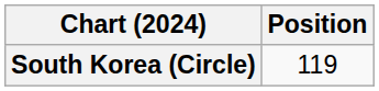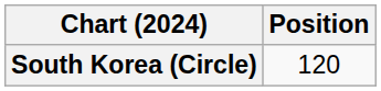 <table class="wikitable plainrowheaders" style="text-align:center">
 <tr>
 <th scope="col">Chart (2024)</th>
 <th scope="col">Position</th>
 </tr>
 <tr>
 <th scope="row">South Korea (Circle)</th>
-<td>119</td>
+<td>120</td>
 </tr>
 </table>
